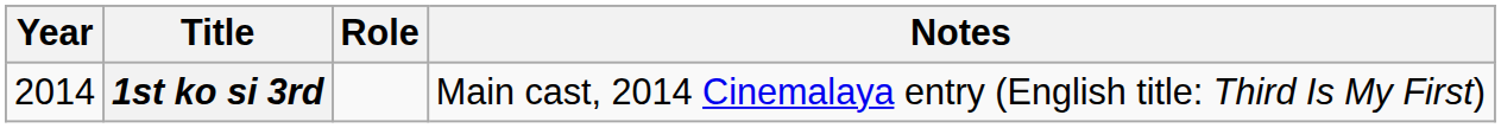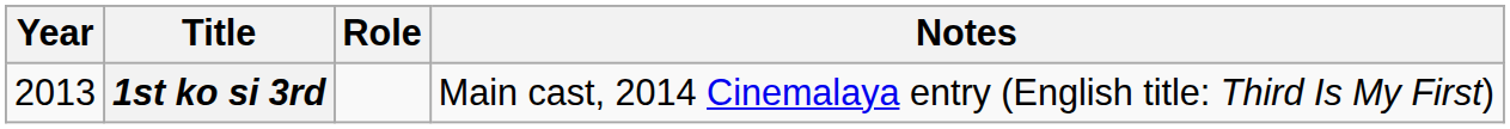 <table class="wikitable plainrowheaders sortable">
 <tr>
 <th scope="col">Year</th>
 <th scope="col">Title</th>
 <th scope="col">Role</th>
 <th scope="col" class="unsortable">Notes</th>
 </tr>
 <tr>
-<td>2014</td>
+<td>2013</td>
 <th scope="row"><em>1st ko si 3rd</em></th>
 <td></td>
 <td>Main cast, 2014 <a href='#'>Cinemalaya</a> entry (English title: <em>Third Is My First</em>)</td>
 </tr>
 </table>
